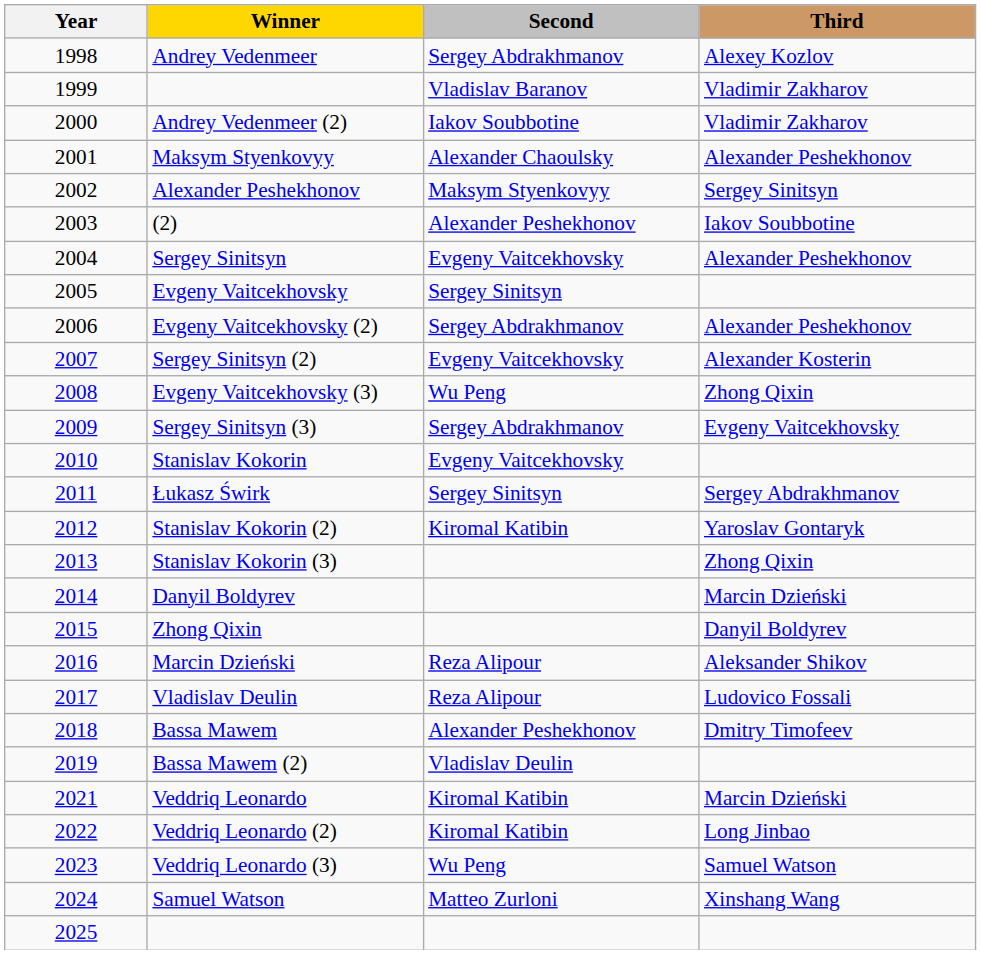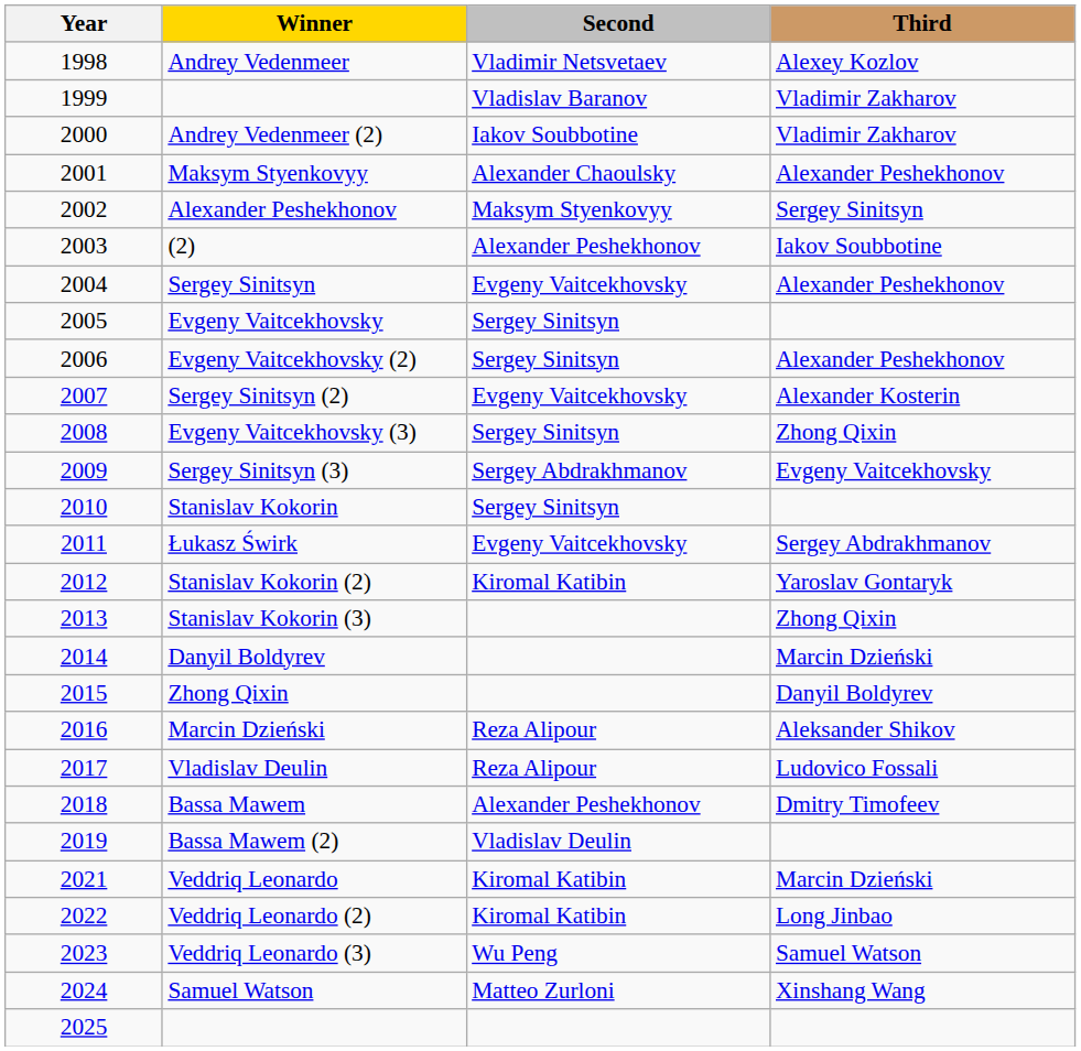 <table class="wikitable">
 <tr>
 <th width="100">Year</th>
 <th width="200" style="background:gold;">Winner</th>
 <th width="200" style="background:silver;">Second</th>
 <th width="200" style="background:#CC9966;">Third</th>
 </tr>
 <tr>
 <td align="center">1998</td>
 <td> <a href='#'>Andrey Vedenmeer</a></td>
-<td> <a href='#'>Sergey Abdrakhmanov</a></td>
+<td> <a href='#'>Vladimir Netsvetaev</a></td>
 <td> <a href='#'>Alexey Kozlov</a></td>
 </tr>
 <tr>
 <td align="center">1999</td>
 <td> </td>
 <td> <a href='#'>Vladislav Baranov</a></td>
 <td> <a href='#'>Vladimir Zakharov</a></td>
 </tr>
 <tr>
 <td align="center">2000</td>
 <td> <a href='#'>Andrey Vedenmeer</a> (2)</td>
 <td> <a href='#'>Iakov Soubbotine</a></td>
 <td> <a href='#'>Vladimir Zakharov</a></td>
 </tr>
 <tr>
 <td align="center">2001</td>
 <td> <a href='#'>Maksym Styenkovyy</a></td>
 <td> <a href='#'>Alexander Chaoulsky</a></td>
 <td> <a href='#'>Alexander Peshekhonov</a></td>
 </tr>
 <tr>
 <td align="center">2002</td>
 <td> <a href='#'>Alexander Peshekhonov</a></td>
 <td> <a href='#'>Maksym Styenkovyy</a></td>
 <td> <a href='#'>Sergey Sinitsyn</a></td>
 </tr>
 <tr>
 <td align="center">2003</td>
 <td>  (2)</td>
 <td> <a href='#'>Alexander Peshekhonov</a></td>
 <td> <a href='#'>Iakov Soubbotine</a></td>
 </tr>
 <tr>
 <td align="center">2004</td>
 <td> <a href='#'>Sergey Sinitsyn</a></td>
 <td> <a href='#'>Evgeny Vaitcekhovsky</a></td>
 <td> <a href='#'>Alexander Peshekhonov</a></td>
 </tr>
 <tr>
 <td align="center">2005</td>
 <td> <a href='#'>Evgeny Vaitcekhovsky</a></td>
 <td> <a href='#'>Sergey Sinitsyn</a></td>
 <td> </td>
 </tr>
 <tr>
 <td align="center">2006</td>
 <td> <a href='#'>Evgeny Vaitcekhovsky</a> (2)</td>
-<td> <a href='#'>Sergey Abdrakhmanov</a></td>
+<td> <a href='#'>Sergey Sinitsyn</a></td>
 <td> <a href='#'>Alexander Peshekhonov</a></td>
 </tr>
 <tr>
 <td align="center"><a href='#'>2007</a></td>
 <td> <a href='#'>Sergey Sinitsyn</a> (2)</td>
 <td> <a href='#'>Evgeny Vaitcekhovsky</a></td>
 <td> <a href='#'>Alexander Kosterin</a></td>
 </tr>
 <tr>
 <td align="center"><a href='#'>2008</a></td>
 <td> <a href='#'>Evgeny Vaitcekhovsky</a> (3)</td>
-<td> <a href='#'>Wu Peng</a></td>
+<td> <a href='#'>Sergey Sinitsyn</a></td>
 <td> <a href='#'>Zhong Qixin</a></td>
 </tr>
 <tr>
 <td align="center"><a href='#'>2009</a></td>
 <td> <a href='#'>Sergey Sinitsyn</a> (3)</td>
 <td> <a href='#'>Sergey Abdrakhmanov</a></td>
 <td> <a href='#'>Evgeny Vaitcekhovsky</a></td>
 </tr>
 <tr>
 <td align="center"><a href='#'>2010</a></td>
 <td> <a href='#'>Stanislav Kokorin</a></td>
-<td> <a href='#'>Evgeny Vaitcekhovsky</a></td>
+<td> <a href='#'>Sergey Sinitsyn</a></td>
 <td> </td>
 </tr>
 <tr>
 <td align="center"><a href='#'>2011</a></td>
 <td> <a href='#'>Łukasz Świrk</a></td>
-<td> <a href='#'>Sergey Sinitsyn</a></td>
+<td> <a href='#'>Evgeny Vaitcekhovsky</a></td>
 <td> <a href='#'>Sergey Abdrakhmanov</a></td>
 </tr>
 <tr>
 <td align="center"><a href='#'>2012</a></td>
 <td> <a href='#'>Stanislav Kokorin</a> (2)</td>
 <td> <a href='#'>Kiromal Katibin</a></td>
 <td> <a href='#'>Yaroslav Gontaryk</a></td>
 </tr>
 <tr>
 <td align="center"><a href='#'>2013</a></td>
 <td> <a href='#'>Stanislav Kokorin</a> (3)</td>
 <td> </td>
 <td> <a href='#'>Zhong Qixin</a></td>
 </tr>
 <tr>
 <td align="center"><a href='#'>2014</a></td>
 <td> <a href='#'>Danyil Boldyrev</a></td>
 <td> </td>
 <td> <a href='#'>Marcin Dzieński</a></td>
 </tr>
 <tr>
 <td align="center"><a href='#'>2015</a></td>
 <td> <a href='#'>Zhong Qixin</a></td>
 <td> </td>
 <td> <a href='#'>Danyil Boldyrev</a></td>
 </tr>
 <tr>
 <td align="center"><a href='#'>2016</a></td>
 <td> <a href='#'>Marcin Dzieński</a></td>
 <td> <a href='#'>Reza Alipour</a></td>
 <td> <a href='#'>Aleksander Shikov</a></td>
 </tr>
 <tr>
 <td align="center"><a href='#'>2017</a></td>
 <td> <a href='#'>Vladislav Deulin</a></td>
 <td> <a href='#'>Reza Alipour</a></td>
 <td> <a href='#'>Ludovico Fossali</a></td>
 </tr>
 <tr>
 <td align="center"><a href='#'>2018</a></td>
 <td> <a href='#'>Bassa Mawem</a></td>
 <td> <a href='#'>Alexander Peshekhonov</a></td>
 <td> <a href='#'>Dmitry Timofeev</a></td>
 </tr>
 <tr>
 <td align="center"><a href='#'>2019</a></td>
 <td> <a href='#'>Bassa Mawem</a> (2)</td>
 <td> <a href='#'>Vladislav Deulin</a></td>
 <td> </td>
 </tr>
 <tr>
 <td align="center"><a href='#'>2021</a></td>
 <td> <a href='#'>Veddriq Leonardo</a></td>
 <td> <a href='#'>Kiromal Katibin</a></td>
 <td> <a href='#'>Marcin Dzieński</a></td>
 </tr>
 <tr>
 <td align="center"><a href='#'>2022</a></td>
 <td> <a href='#'>Veddriq Leonardo</a> (2)</td>
 <td> <a href='#'>Kiromal Katibin</a></td>
 <td> <a href='#'>Long Jinbao</a></td>
 </tr>
 <tr>
 <td align="center"><a href='#'>2023</a></td>
 <td> <a href='#'>Veddriq Leonardo</a> (3)</td>
 <td> <a href='#'>Wu Peng</a></td>
 <td> <a href='#'>Samuel Watson</a></td>
 </tr>
 <tr>
 <td align="center"><a href='#'>2024</a></td>
 <td> <a href='#'>Samuel Watson</a></td>
 <td> <a href='#'>Matteo Zurloni</a></td>
 <td> <a href='#'>Xinshang Wang</a></td>
 </tr>
 <tr>
 <td align="center"><a href='#'>2025</a></td>
 <td></td>
 <td></td>
 <td></td>
 </tr>
 </table>
